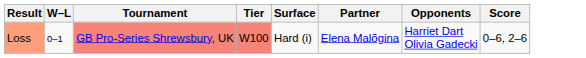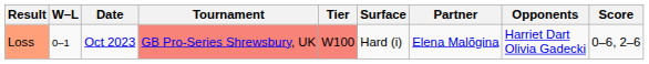 <table class="wikitable sortable">
 <tr>
 <th>Result</th>
 <th class=unsortable>W–L</th>
+<th>Date</th>
 <th>Tournament</th>
 <th>Tier</th>
 <th>Surface</th>
 <th>Partner</th>
 <th>Opponents</th>
 <th class=unsortable>Score</th>
 </tr>
 <tr>
 <td style=background:#ffa07a>Loss</td>
 <td><small>0–1</small></td>
+<td><a href='#'>Oct 2023</a></td>
 <td style=background:#f88379><a href='#'>GB Pro-Series Shrewsbury</a>, UK</td>
 <td style=background:#f88379>W100</td>
 <td>Hard (i)</td>
 <td> <a href='#'>Elena Malõgina</a></td>
 <td> <a href='#'>Harriet Dart</a> <br>  <a href='#'>Olivia Gadecki</a></td>
 <td>0–6, 2–6</td>
 </tr>
 </table>
